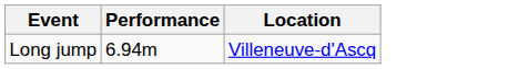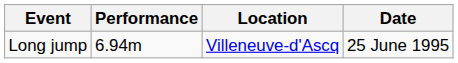 <table class="wikitable" style="border-collapse: collapse; font-size: 95%;">
 <tr>
 <th scope="col">Event</th>
 <th scope="col">Performance</th>
 <th scope="col">Location</th>
+<th scope="col">Date</th>
 </tr>
 <tr>
 <td>Long jump</td>
 <td>6.94m</td>
 <td><a href='#'>Villeneuve-d'Ascq</a></td>
+<td>25 June 1995</td>
 </tr>
 </table>
